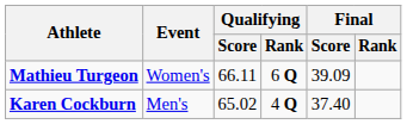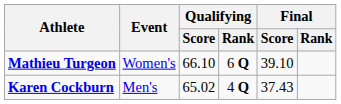 <table class=wikitable style=font-size:90%;text-align:center>
 <tr>
 <th rowspan=2>Athlete</th>
 <th rowspan=2>Event</th>
 <th colspan=2>Qualifying</th>
 <th colspan=2>Final</th>
 </tr>
 <tr style=font-size:95%>
 <th>Score</th>
 <th>Rank</th>
 <th>Score</th>
 <th>Rank</th>
 </tr>
 <tr>
 <td align=left><strong><a href='#'>Mathieu Turgeon</a></strong></td>
 <td align=left><a href='#'>Women's</a></td>
-<td>66.11</td>
+<td>66.10</td>
 <td>6 <strong>Q</strong></td>
-<td>39.09</td>
+<td>39.10</td>
 <td></td>
 </tr>
 <tr>
 <td align=left><strong><a href='#'>Karen Cockburn</a></strong></td>
 <td align=left><a href='#'>Men's</a></td>
 <td>65.02</td>
 <td>4 <strong>Q</strong></td>
-<td>37.40</td>
+<td>37.43</td>
 <td></td>
 </tr>
 </table>
